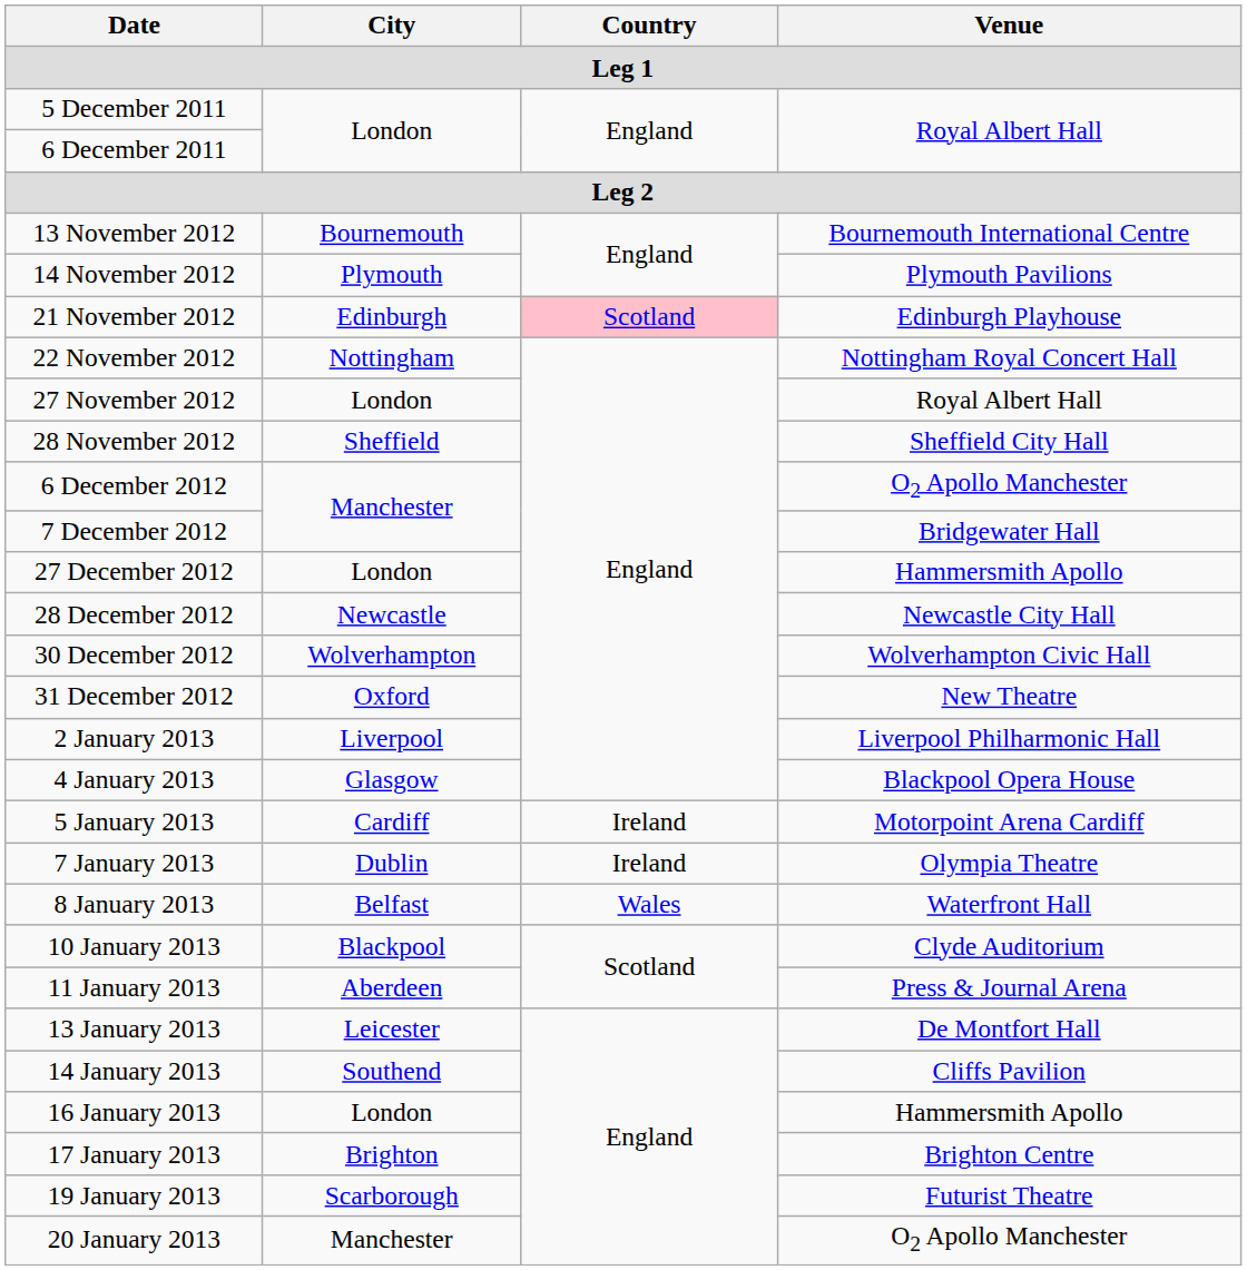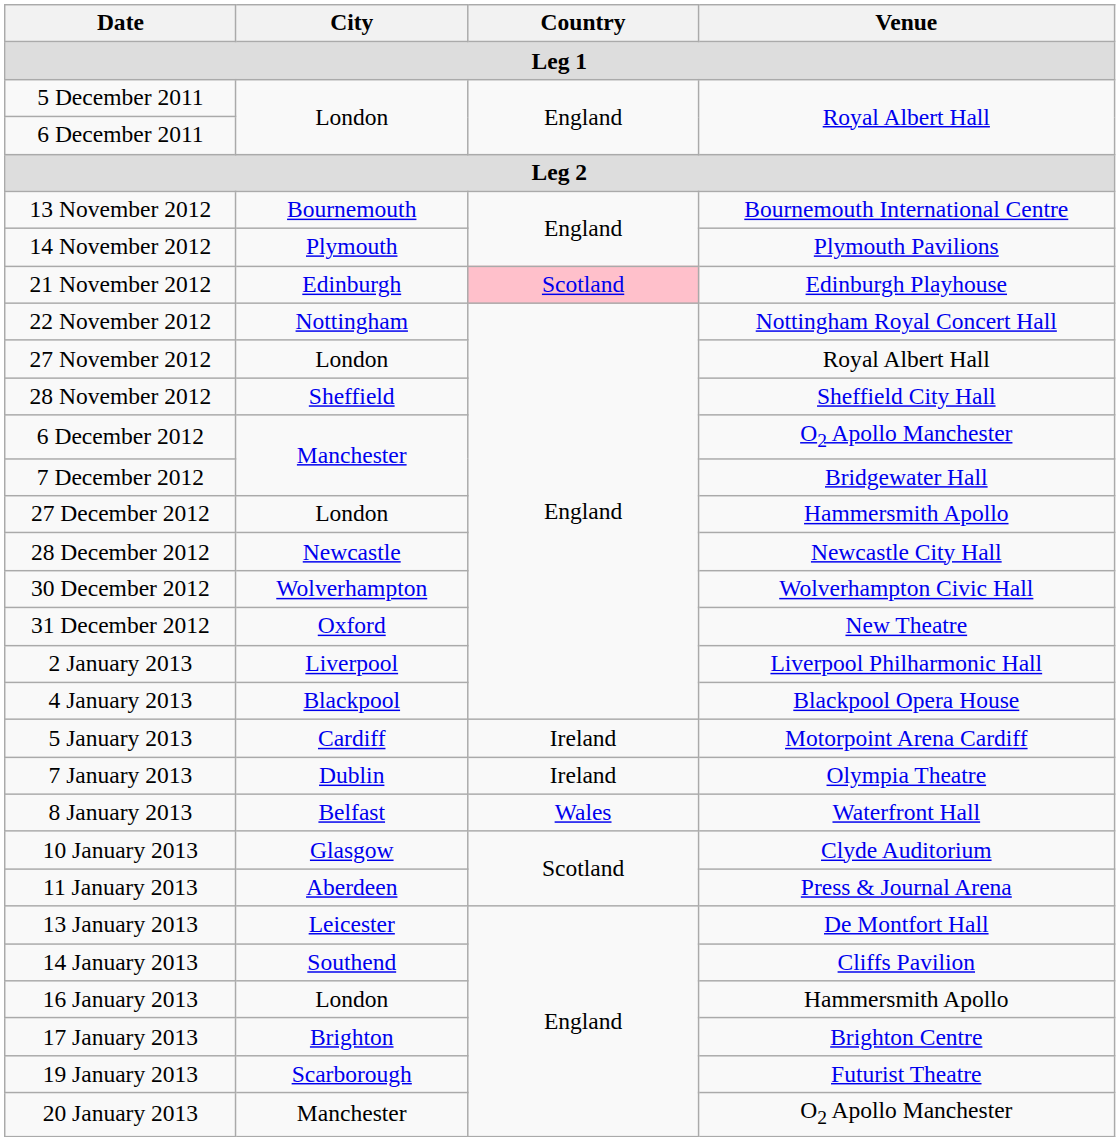 <table class="wikitable" style="text-align:center;">
 <tr>
 <th style="width:150px;">Date</th>
 <th style="width:150px;">City</th>
 <th style="width:150px;">Country</th>
 <th style="width:275px;">Venue</th>
 </tr>
 <tr style="background:#ddd;">
 <td colspan="4"><strong>Leg 1</strong></td>
 </tr>
 <tr>
 <td>5 December 2011</td>
 <td rowspan="2">London</td>
 <td rowspan="2">England</td>
 <td rowspan="2"><a href='#'>Royal Albert Hall</a></td>
 </tr>
 <tr>
 <td>6 December 2011</td>
 </tr>
 <tr style="background:#ddd;">
 <td colspan="4"><strong>Leg 2</strong></td>
 </tr>
 <tr>
 <td>13 November 2012</td>
 <td><a href='#'>Bournemouth</a></td>
 <td rowspan="2">England</td>
 <td><a href='#'>Bournemouth International Centre</a></td>
 </tr>
 <tr>
 <td>14 November 2012</td>
 <td><a href='#'>Plymouth</a></td>
 <td><a href='#'>Plymouth Pavilions</a></td>
 </tr>
 <tr>
 <td>21 November 2012</td>
 <td><a href='#'>Edinburgh</a></td>
 <td style="background: pink;"><a href='#'>Scotland</a></td>
 <td><a href='#'>Edinburgh Playhouse</a></td>
 </tr>
 <tr>
 <td>22 November 2012</td>
 <td><a href='#'>Nottingham</a></td>
 <td rowspan="11">England</td>
 <td><a href='#'>Nottingham Royal Concert Hall</a></td>
 </tr>
 <tr>
 <td>27 November 2012</td>
 <td>London</td>
 <td>Royal Albert Hall</td>
 </tr>
 <tr>
 <td>28 November 2012</td>
 <td><a href='#'>Sheffield</a></td>
 <td><a href='#'>Sheffield City Hall</a></td>
 </tr>
 <tr>
 <td>6 December 2012</td>
 <td rowspan="2"><a href='#'>Manchester</a></td>
 <td><a href='#'>O<sub>2</sub> Apollo Manchester</a></td>
 </tr>
 <tr>
 <td>7 December 2012</td>
 <td><a href='#'>Bridgewater Hall</a></td>
 </tr>
 <tr>
 <td>27 December 2012</td>
 <td>London</td>
 <td><a href='#'>Hammersmith Apollo</a></td>
 </tr>
 <tr>
 <td>28 December 2012</td>
 <td><a href='#'>Newcastle</a></td>
 <td><a href='#'>Newcastle City Hall</a></td>
 </tr>
 <tr>
 <td>30 December 2012</td>
 <td><a href='#'>Wolverhampton</a></td>
 <td><a href='#'>Wolverhampton Civic Hall</a></td>
 </tr>
 <tr>
 <td>31 December 2012</td>
 <td><a href='#'>Oxford</a></td>
 <td><a href='#'>New Theatre</a></td>
 </tr>
 <tr>
 <td>2 January 2013</td>
 <td><a href='#'>Liverpool</a></td>
 <td><a href='#'>Liverpool Philharmonic Hall</a></td>
 </tr>
 <tr>
 <td>4 January 2013</td>
-<td><a href='#'>Glasgow</a></td>
+<td><a href='#'>Blackpool</a></td>
 <td><a href='#'>Blackpool Opera House</a></td>
 </tr>
 <tr>
 <td>5 January 2013</td>
 <td><a href='#'>Cardiff</a></td>
 <td>Ireland</td>
 <td><a href='#'>Motorpoint Arena Cardiff</a></td>
 </tr>
 <tr>
 <td>7 January 2013</td>
 <td><a href='#'>Dublin</a></td>
 <td>Ireland</td>
 <td><a href='#'>Olympia Theatre</a></td>
 </tr>
 <tr>
 <td>8 January 2013</td>
 <td><a href='#'>Belfast</a></td>
 <td><a href='#'>Wales</a></td>
 <td><a href='#'>Waterfront Hall</a></td>
 </tr>
 <tr>
 <td>10 January 2013</td>
-<td><a href='#'>Blackpool</a></td>
+<td><a href='#'>Glasgow</a></td>
 <td rowspan="2">Scotland</td>
 <td><a href='#'>Clyde Auditorium</a></td>
 </tr>
 <tr>
 <td>11 January 2013</td>
 <td><a href='#'>Aberdeen</a></td>
 <td><a href='#'>Press & Journal Arena</a></td>
 </tr>
 <tr>
 <td>13 January 2013</td>
 <td><a href='#'>Leicester</a></td>
 <td rowspan="6">England</td>
 <td><a href='#'>De Montfort Hall</a></td>
 </tr>
 <tr>
 <td>14 January 2013</td>
 <td><a href='#'>Southend</a></td>
 <td><a href='#'>Cliffs Pavilion</a></td>
 </tr>
 <tr>
 <td>16 January 2013</td>
 <td>London</td>
 <td>Hammersmith Apollo</td>
 </tr>
 <tr>
 <td>17 January 2013</td>
 <td><a href='#'>Brighton</a></td>
 <td><a href='#'>Brighton Centre</a></td>
 </tr>
 <tr>
 <td>19 January 2013</td>
 <td><a href='#'>Scarborough</a></td>
 <td><a href='#'>Futurist Theatre</a></td>
 </tr>
 <tr>
 <td>20 January 2013</td>
 <td>Manchester</td>
 <td>O<sub>2</sub> Apollo Manchester</td>
 </tr>
 </table>
